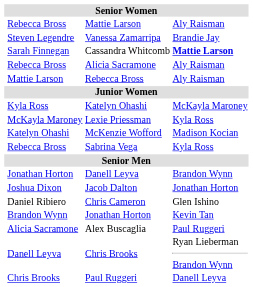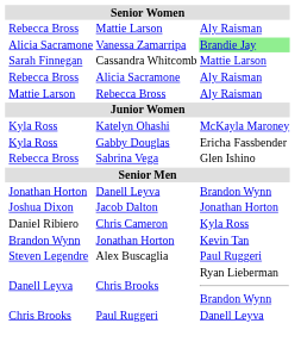 <table>
 <tr style="background:#dfdfdf;">
 <td colspan="4" style="text-align:center;"><strong>Senior Women</strong></td>
 </tr>
 <tr>
 <th scope=row style="text-align:left"></th>
 <td><a href='#'>Rebecca Bross</a></td>
 <td><a href='#'>Mattie Larson</a></td>
 <td><a href='#'>Aly Raisman</a></td>
 </tr>
 <tr>
 <th scope=row style="text-align:left"></th>
-<td><a href='#'>Steven Legendre</a></td>
+<td><a href='#'>Alicia Sacramone</a></td>
 <td><a href='#'>Vanessa Zamarripa</a></td>
-<td><a href='#'>Brandie Jay</a></td>
+<td style="background: lightgreen;"><a href='#'>Brandie Jay</a></td>
 </tr>
 <tr>
 <th scope=row style="text-align:left"></th>
 <td><a href='#'>Sarah Finnegan</a></td>
 <td>Cassandra Whitcomb</td>
-<td><strong><a href='#'>Mattie Larson</a></strong></td>
+<td><a href='#'>Mattie Larson</a></td>
 </tr>
 <tr>
 <th scope=row style="text-align:left"></th>
 <td><a href='#'>Rebecca Bross</a></td>
 <td><a href='#'>Alicia Sacramone</a></td>
 <td><a href='#'>Aly Raisman</a></td>
 </tr>
 <tr>
 <th scope=row style="text-align:left"></th>
 <td><a href='#'>Mattie Larson</a></td>
 <td><a href='#'>Rebecca Bross</a></td>
 <td><a href='#'>Aly Raisman</a></td>
 </tr>
 <tr style="background:#dfdfdf;">
 <td colspan="4" style="text-align:center;"><strong>Junior Women</strong></td>
 </tr>
 <tr>
 <th scope=row style="text-align:left"></th>
 <td><a href='#'>Kyla Ross</a></td>
 <td><a href='#'>Katelyn Ohashi</a></td>
 <td><a href='#'>McKayla Maroney</a></td>
 </tr>
 <tr>
 <th scope=row style="text-align:left"></th>
-<td><a href='#'>McKayla Maroney</a></td>
-<td><a href='#'>Lexie Priessman</a></td>
 <td><a href='#'>Kyla Ross</a></td>
-</tr>
-<tr>
-<th scope=row style="text-align:left"></th>
-<td><a href='#'>Katelyn Ohashi</a></td>
-<td><a href='#'>McKenzie Wofford </a></td>
-<td><a href='#'>Madison Kocian</a></td>
+<td><a href='#'>Gabby Douglas</a></td>
+<td>Ericha Fassbender</td>
 </tr>
 <tr>
 <th scope=row style="text-align:left"></th>
 <td><a href='#'>Rebecca Bross</a></td>
 <td><a href='#'>Sabrina Vega</a></td>
-<td><a href='#'>Kyla Ross</a></td>
+<td>Glen Ishino</td>
 </tr>
 <tr style="background:#dfdfdf;">
 <td colspan="4" style="text-align:center;"><strong>Senior Men</strong></td>
 </tr>
 <tr>
 <th scope=row style="text-align:left"></th>
 <td><a href='#'>Jonathan Horton</a></td>
 <td><a href='#'>Danell Leyva</a></td>
 <td><a href='#'>Brandon Wynn</a></td>
 </tr>
 <tr>
 <th scope=row style="text-align:left"></th>
 <td><a href='#'>Joshua Dixon</a></td>
 <td><a href='#'>Jacob Dalton</a></td>
 <td><a href='#'>Jonathan Horton</a></td>
 </tr>
 <tr>
 <th scope=row style="text-align:left"></th>
 <td>Daniel Ribiero</td>
 <td><a href='#'>Chris Cameron</a></td>
-<td>Glen Ishino</td>
+<td><a href='#'>Kyla Ross</a></td>
 </tr>
 <tr>
 <th scope=row style="text-align:left"></th>
 <td><a href='#'>Brandon Wynn</a></td>
 <td><a href='#'>Jonathan Horton</a></td>
 <td><a href='#'>Kevin Tan</a></td>
 </tr>
 <tr>
 <th scope=row style="text-align:left"></th>
-<td><a href='#'>Alicia Sacramone</a></td>
+<td><a href='#'>Steven Legendre</a></td>
 <td>Alex Buscaglia</td>
 <td><a href='#'>Paul Ruggeri</a></td>
 </tr>
 <tr>
 <th scope=row style="text-align:left"></th>
 <td><a href='#'>Danell Leyva</a></td>
 <td><a href='#'>Chris Brooks</a></td>
 <td>Ryan Lieberman<hr><a href='#'>Brandon Wynn</a></td>
 </tr>
 <tr>
 <th scope=row style="text-align:left"></th>
 <td><a href='#'>Chris Brooks</a></td>
 <td><a href='#'>Paul Ruggeri</a></td>
 <td><a href='#'>Danell Leyva</a></td>
 </tr>
 </table>
